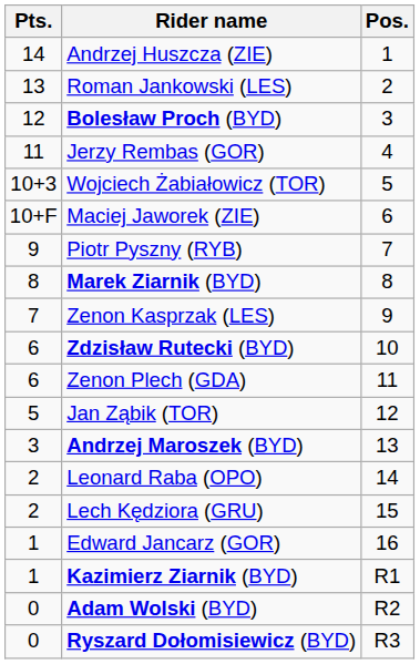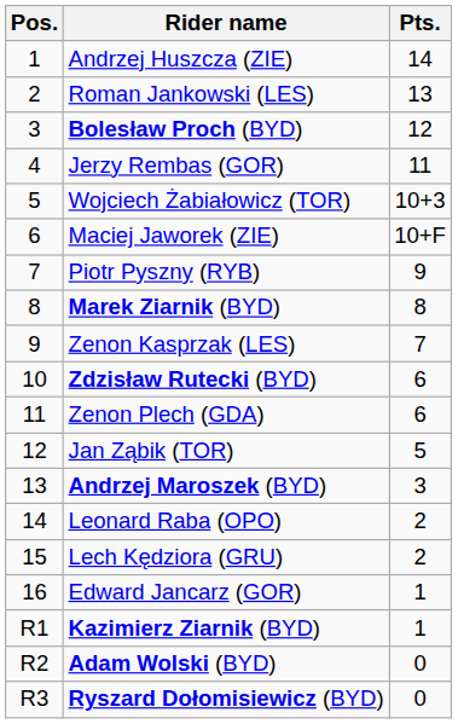 <table class=wikitable>
 <tr>
+<th>Pos.</th>
+<th>Rider name</th>
 <th>Pts.</th>
-<th>Rider name</th>
-<th>Pos.</th>
 </tr>
 <tr align=center>
+<td>1</td>
+<td align=left><a href='#'>Andrzej Huszcza</a> (<a href='#'>ZIE</a>)</td>
 <td>14</td>
-<td align=left><a href='#'>Andrzej Huszcza</a> (<a href='#'>ZIE</a>)</td>
-<td>1</td>
 </tr>
 <tr align=center>
+<td>2</td>
+<td align=left><a href='#'>Roman Jankowski</a> (<a href='#'>LES</a>)</td>
 <td>13</td>
-<td align=left><a href='#'>Roman Jankowski</a> (<a href='#'>LES</a>)</td>
-<td>2</td>
 </tr>
 <tr align=center>
+<td>3</td>
+<td align=left><strong><a href='#'>Bolesław Proch</a></strong> (<a href='#'>BYD</a>)</td>
 <td>12</td>
-<td align=left><strong><a href='#'>Bolesław Proch</a></strong> (<a href='#'>BYD</a>)</td>
-<td>3</td>
 </tr>
 <tr align=center>
+<td>4</td>
+<td align=left><a href='#'>Jerzy Rembas</a> (<a href='#'>GOR</a>)</td>
 <td>11</td>
-<td align=left><a href='#'>Jerzy Rembas</a> (<a href='#'>GOR</a>)</td>
-<td>4</td>
 </tr>
 <tr align=center>
+<td>5</td>
+<td align=left><a href='#'>Wojciech Żabiałowicz</a> (<a href='#'>TOR</a>)</td>
 <td>10+3</td>
-<td align=left><a href='#'>Wojciech Żabiałowicz</a> (<a href='#'>TOR</a>)</td>
-<td>5</td>
 </tr>
 <tr align=center>
+<td>6</td>
+<td align=left><a href='#'>Maciej Jaworek</a> (<a href='#'>ZIE</a>)</td>
 <td>10+F</td>
-<td align=left><a href='#'>Maciej Jaworek</a> (<a href='#'>ZIE</a>)</td>
-<td>6</td>
 </tr>
 <tr align=center>
+<td>7</td>
+<td align=left><a href='#'>Piotr Pyszny</a> (<a href='#'>RYB</a>)</td>
 <td>9</td>
-<td align=left><a href='#'>Piotr Pyszny</a> (<a href='#'>RYB</a>)</td>
-<td>7</td>
 </tr>
 <tr align=center>
 <td>8</td>
 <td align=left><strong><a href='#'>Marek Ziarnik</a></strong> (<a href='#'>BYD</a>)</td>
 <td>8</td>
 </tr>
 <tr align=center>
+<td>9</td>
+<td align=left><a href='#'>Zenon Kasprzak</a> (<a href='#'>LES</a>)</td>
 <td>7</td>
-<td align=left><a href='#'>Zenon Kasprzak</a> (<a href='#'>LES</a>)</td>
-<td>9</td>
 </tr>
 <tr align=center>
+<td>10</td>
+<td align=left><strong><a href='#'>Zdzisław Rutecki</a></strong> (<a href='#'>BYD</a>)</td>
 <td>6</td>
-<td align=left><strong><a href='#'>Zdzisław Rutecki</a></strong> (<a href='#'>BYD</a>)</td>
-<td>10</td>
 </tr>
 <tr align=center>
+<td>11</td>
+<td align=left><a href='#'>Zenon Plech</a> (<a href='#'>GDA</a>)</td>
 <td>6</td>
-<td align=left><a href='#'>Zenon Plech</a> (<a href='#'>GDA</a>)</td>
-<td>11</td>
 </tr>
 <tr align=center>
+<td>12</td>
+<td align=left><a href='#'>Jan Ząbik</a> (<a href='#'>TOR</a>)</td>
 <td>5</td>
-<td align=left><a href='#'>Jan Ząbik</a> (<a href='#'>TOR</a>)</td>
-<td>12</td>
 </tr>
 <tr align=center>
+<td>13</td>
+<td align=left><strong><a href='#'>Andrzej Maroszek</a></strong> (<a href='#'>BYD</a>)</td>
 <td>3</td>
-<td align=left><strong><a href='#'>Andrzej Maroszek</a></strong> (<a href='#'>BYD</a>)</td>
-<td>13</td>
 </tr>
 <tr align=center>
+<td>14</td>
+<td align=left><a href='#'>Leonard Raba</a> (<a href='#'>OPO</a>)</td>
 <td>2</td>
-<td align=left><a href='#'>Leonard Raba</a> (<a href='#'>OPO</a>)</td>
-<td>14</td>
 </tr>
 <tr align=center>
+<td>15</td>
+<td align=left><a href='#'>Lech Kędziora</a> (<a href='#'>GRU</a>)</td>
 <td>2</td>
-<td align=left><a href='#'>Lech Kędziora</a> (<a href='#'>GRU</a>)</td>
-<td>15</td>
 </tr>
 <tr align=center>
+<td>16</td>
+<td align=left><a href='#'>Edward Jancarz</a> (<a href='#'>GOR</a>)</td>
 <td>1</td>
-<td align=left><a href='#'>Edward Jancarz</a> (<a href='#'>GOR</a>)</td>
-<td>16</td>
 </tr>
 <tr align=center>
+<td>R1</td>
+<td align=left><strong><a href='#'>Kazimierz Ziarnik</a></strong> (<a href='#'>BYD</a>)</td>
 <td>1</td>
-<td align=left><strong><a href='#'>Kazimierz Ziarnik</a></strong> (<a href='#'>BYD</a>)</td>
-<td>R1</td>
 </tr>
 <tr align=center>
+<td>R2</td>
+<td align=left><strong><a href='#'>Adam Wolski</a></strong> (<a href='#'>BYD</a>)</td>
 <td>0</td>
-<td align=left><strong><a href='#'>Adam Wolski</a></strong> (<a href='#'>BYD</a>)</td>
-<td>R2</td>
 </tr>
 <tr align=center>
+<td>R3</td>
+<td align=left><strong><a href='#'>Ryszard Dołomisiewicz</a></strong> (<a href='#'>BYD</a>)</td>
 <td>0</td>
-<td align=left><strong><a href='#'>Ryszard Dołomisiewicz</a></strong> (<a href='#'>BYD</a>)</td>
-<td>R3</td>
 </tr>
 </table>
